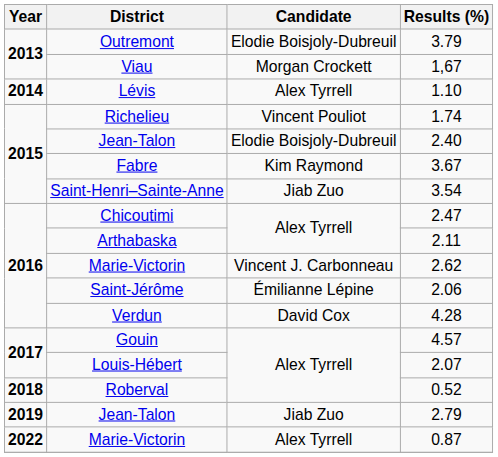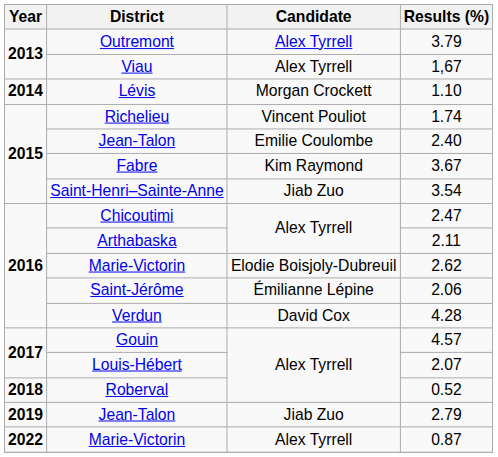 <table class="wikitable centre" summary="This table shows the results obtained by the Quebec Green Party in the various by-elections in Quebec. The names of the candidates and the number and percentage of votes collected." style="text-align:center">
 <tr>
 <th scope="col">Year</th>
 <th scope="col">District</th>
 <th scope="col">Candidate</th>
 <th scope="col">Results (%)</th>
 </tr>
 <tr>
 <td rowspan="2"><strong>2013</strong></td>
 <td><a href='#'>Outremont</a></td>
-<td>Elodie Boisjoly-Dubreuil</td>
+<td><a href='#'>Alex Tyrrell</a></td>
 <td>3.79</td>
 </tr>
 <tr>
 <td><a href='#'>Viau</a></td>
-<td>Morgan Crockett</td>
+<td>Alex Tyrrell</td>
 <td>1,67</td>
 </tr>
 <tr>
 <td><strong>2014</strong></td>
 <td><a href='#'>Lévis</a></td>
-<td>Alex Tyrrell</td>
+<td>Morgan Crockett</td>
 <td>1.10</td>
 </tr>
 <tr>
 <td rowspan="4"><strong>2015</strong></td>
 <td><a href='#'>Richelieu</a></td>
 <td>Vincent Pouliot</td>
 <td>1.74</td>
 </tr>
 <tr>
 <td><a href='#'>Jean-Talon</a></td>
-<td>Elodie Boisjoly-Dubreuil</td>
+<td>Emilie Coulombe</td>
 <td>2.40</td>
 </tr>
 <tr>
 <td><a href='#'>Fabre</a></td>
 <td>Kim Raymond</td>
 <td>3.67</td>
 </tr>
 <tr>
 <td><a href='#'>Saint-Henri–Sainte-Anne</a></td>
 <td>Jiab Zuo</td>
 <td>3.54</td>
 </tr>
 <tr>
 <td rowspan="5"><strong>2016</strong></td>
 <td><a href='#'>Chicoutimi</a></td>
 <td rowspan="2">Alex Tyrrell</td>
 <td>2.47</td>
 </tr>
 <tr>
 <td><a href='#'>Arthabaska</a></td>
 <td>2.11</td>
 </tr>
 <tr>
 <td><a href='#'>Marie-Victorin</a></td>
-<td>Vincent J. Carbonneau</td>
+<td>Elodie Boisjoly-Dubreuil</td>
 <td>2.62</td>
 </tr>
 <tr>
 <td><a href='#'>Saint-Jérôme</a></td>
 <td>Émilianne Lépine</td>
 <td>2.06</td>
 </tr>
 <tr>
 <td><a href='#'>Verdun</a></td>
 <td>David Cox</td>
 <td>4.28</td>
 </tr>
 <tr>
 <td rowspan="2"><strong>2017</strong></td>
 <td><a href='#'>Gouin</a></td>
 <td rowspan="3">Alex Tyrrell</td>
 <td>4.57</td>
 </tr>
 <tr>
 <td><a href='#'>Louis-Hébert</a></td>
 <td>2.07</td>
 </tr>
 <tr>
 <td><strong>2018</strong></td>
 <td><a href='#'>Roberval</a></td>
 <td>0.52</td>
 </tr>
 <tr>
 <td><strong>2019</strong></td>
 <td><a href='#'>Jean-Talon</a></td>
 <td>Jiab Zuo</td>
 <td>2.79</td>
 </tr>
 <tr>
 <td><strong>2022</strong></td>
 <td><a href='#'>Marie-Victorin</a></td>
 <td>Alex Tyrrell</td>
 <td>0.87</td>
 </tr>
 <tr>
 </tr>
 </table>
